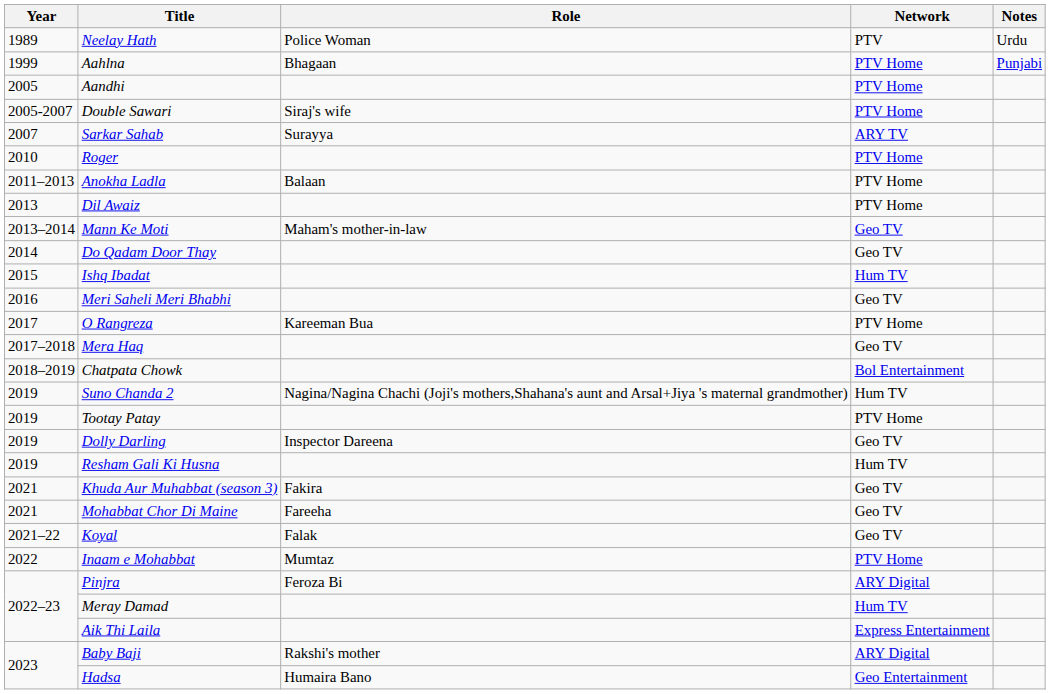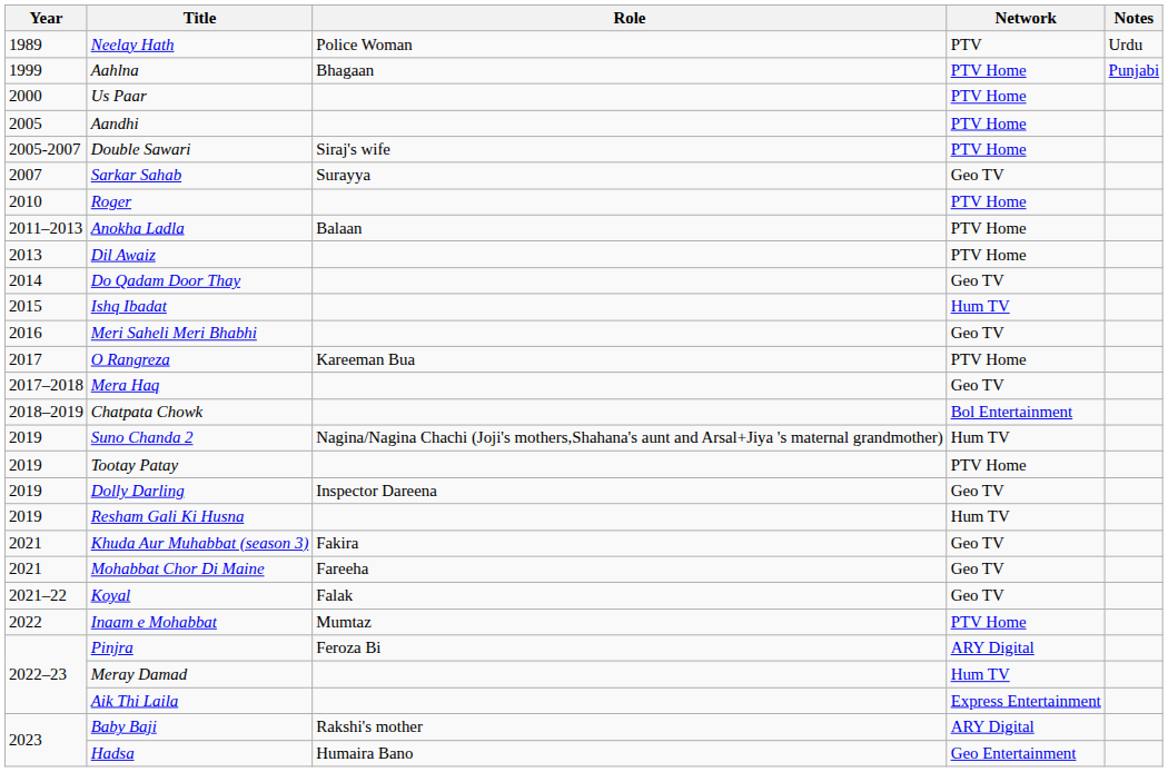 <table class="wikitable">
 <tr>
 <th>Year</th>
 <th>Title</th>
 <th>Role</th>
 <th>Network</th>
 <th>Notes</th>
 </tr>
 <tr>
 <td>1989</td>
 <td><em><a href='#'>Neelay Hath</a></em></td>
 <td>Police Woman</td>
 <td>PTV</td>
 <td>Urdu</td>
 </tr>
 <tr>
 <td>1999</td>
 <td><em>Aahlna</em></td>
 <td>Bhagaan</td>
 <td><a href='#'>PTV Home</a></td>
 <td><a href='#'>Punjabi</a></td>
 </tr>
 <tr>
+<td>2000</td>
+<td><em>Us Paar</em></td>
+<td></td>
+<td><a href='#'>PTV Home</a></td>
+<td></td>
+</tr>
+<tr>
 <td>2005</td>
 <td><em>Aandhi</em></td>
 <td></td>
 <td><a href='#'>PTV Home</a></td>
 <td></td>
 </tr>
 <tr>
 <td>2005-2007</td>
 <td><em>Double Sawari</em></td>
 <td>Siraj's wife</td>
 <td><a href='#'>PTV Home</a></td>
 <td></td>
 </tr>
 <tr>
 <td>2007</td>
 <td><em><a href='#'>Sarkar Sahab</a></em></td>
 <td>Surayya</td>
-<td><a href='#'>ARY TV</a></td>
+<td>Geo TV</td>
 <td></td>
 </tr>
 <tr>
 <td>2010</td>
 <td><em><a href='#'>Roger</a></em></td>
 <td></td>
 <td><a href='#'>PTV Home</a></td>
 <td></td>
 </tr>
 <tr>
 <td>2011–2013</td>
 <td><em><a href='#'>Anokha Ladla</a></em></td>
 <td>Balaan</td>
 <td>PTV Home</td>
 <td></td>
 </tr>
 <tr>
 <td>2013</td>
 <td><em><a href='#'>Dil Awaiz</a></em></td>
 <td></td>
 <td>PTV Home</td>
-<td></td>
-</tr>
-<tr>
-<td>2013–2014</td>
-<td><em><a href='#'>Mann Ke Moti</a></em></td>
-<td>Maham's mother-in-law</td>
-<td><a href='#'>Geo TV</a></td>
 <td></td>
 </tr>
 <tr>
 <td>2014</td>
 <td><em><a href='#'>Do Qadam Door Thay</a></em></td>
 <td></td>
 <td>Geo TV</td>
 <td></td>
 </tr>
 <tr>
 <td>2015</td>
 <td><em><a href='#'>Ishq Ibadat</a></em></td>
 <td></td>
 <td><a href='#'>Hum TV</a></td>
 <td></td>
 </tr>
 <tr>
 <td>2016</td>
 <td><em><a href='#'>Meri Saheli Meri Bhabhi</a></em></td>
 <td></td>
 <td>Geo TV</td>
 <td></td>
 </tr>
 <tr>
 <td>2017</td>
 <td><em><a href='#'>O Rangreza</a></em></td>
 <td>Kareeman Bua</td>
 <td>PTV Home</td>
 <td></td>
 </tr>
 <tr>
 <td>2017–2018</td>
 <td><em><a href='#'>Mera Haq</a></em></td>
 <td></td>
 <td>Geo TV</td>
 <td></td>
 </tr>
 <tr>
 <td>2018–2019</td>
 <td><em>Chatpata Chowk</em></td>
 <td></td>
 <td><a href='#'>Bol Entertainment</a></td>
 <td></td>
 </tr>
 <tr>
 <td>2019</td>
 <td><em><a href='#'>Suno Chanda 2</a></em></td>
 <td>Nagina/Nagina Chachi (Joji's mothers,Shahana's aunt and Arsal+Jiya 's maternal grandmother)</td>
 <td>Hum TV</td>
 <td></td>
 </tr>
 <tr>
 <td>2019</td>
 <td><em>Tootay Patay</em></td>
 <td></td>
 <td>PTV Home</td>
 <td></td>
 </tr>
 <tr>
 <td>2019</td>
 <td><em><a href='#'>Dolly Darling</a></em></td>
 <td>Inspector Dareena</td>
 <td>Geo TV</td>
 <td></td>
 </tr>
 <tr>
 <td>2019</td>
 <td><em><a href='#'>Resham Gali Ki Husna</a></em></td>
 <td></td>
 <td>Hum TV</td>
 <td></td>
 </tr>
 <tr>
 <td>2021</td>
 <td><em><a href='#'>Khuda Aur Muhabbat (season 3)</a> </em></td>
 <td>Fakira</td>
 <td>Geo TV</td>
 <td></td>
 </tr>
 <tr>
 <td>2021</td>
 <td><em><a href='#'>Mohabbat Chor Di Maine</a></em></td>
 <td>Fareeha</td>
 <td>Geo TV</td>
 <td></td>
 </tr>
 <tr>
 <td>2021–22</td>
 <td><em><a href='#'>Koyal</a></em></td>
 <td>Falak</td>
 <td>Geo TV</td>
 <td></td>
 </tr>
 <tr>
 <td>2022</td>
 <td><em><a href='#'>Inaam e Mohabbat</a></em></td>
 <td>Mumtaz</td>
 <td><a href='#'>PTV Home</a></td>
 <td></td>
 </tr>
 <tr>
 <td rowspan="3">2022–23</td>
 <td><em><a href='#'>Pinjra</a></em></td>
 <td>Feroza Bi</td>
 <td><a href='#'>ARY Digital</a></td>
 <td></td>
 </tr>
 <tr>
 <td><em>Meray Damad</em></td>
 <td></td>
 <td><a href='#'>Hum TV</a></td>
 <td></td>
 </tr>
 <tr>
 <td><em><a href='#'>Aik Thi Laila</a></em></td>
 <td></td>
 <td><a href='#'>Express Entertainment</a></td>
 <td></td>
 </tr>
 <tr>
 <td rowspan="2">2023</td>
 <td><em><a href='#'>Baby Baji</a></em></td>
 <td>Rakshi's mother</td>
 <td><a href='#'>ARY Digital</a></td>
 <td></td>
 </tr>
 <tr>
 <td><em><a href='#'>Hadsa</a></em></td>
 <td>Humaira Bano</td>
 <td><a href='#'>Geo Entertainment</a></td>
 <td></td>
 </tr>
 </table>
